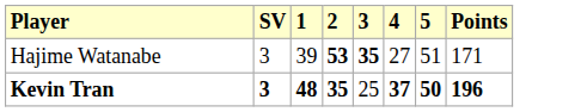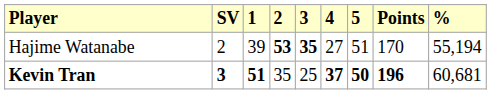 <table class="wikitable">
 <tr bgcolor="#ffffcc">
 <td width=180><strong>Player</strong></td>
 <td><strong>SV</strong></td>
 <td><strong>1</strong></td>
 <td><strong>2</strong></td>
 <td><strong>3</strong></td>
 <td><strong>4</strong></td>
 <td><strong>5</strong></td>
 <td><strong>Points</strong></td>
+<td><strong>%</strong></td>
 </tr>
 <tr bgcolor="FFFFFF">
 <td> Hajime Watanabe</td>
-<td>3</td>
+<td>2</td>
 <td>39</td>
 <td><strong>53</strong></td>
 <td><strong>35</strong></td>
 <td>27</td>
 <td>51</td>
-<td>171</td>
+<td>170</td>
+<td>55,194</td>
 </tr>
 <tr bgcolor="FFFFFF">
 <td> <strong>Kevin Tran</strong></td>
 <td><strong>3</strong></td>
-<td><strong>48</strong></td>
-<td><strong>35</strong></td>
+<td><strong>51</strong></td>
+<td>35</td>
 <td>25</td>
 <td><strong>37</strong></td>
 <td><strong>50</strong></td>
 <td><strong>196</strong></td>
+<td>60,681</td>
 </tr>
 </table>
